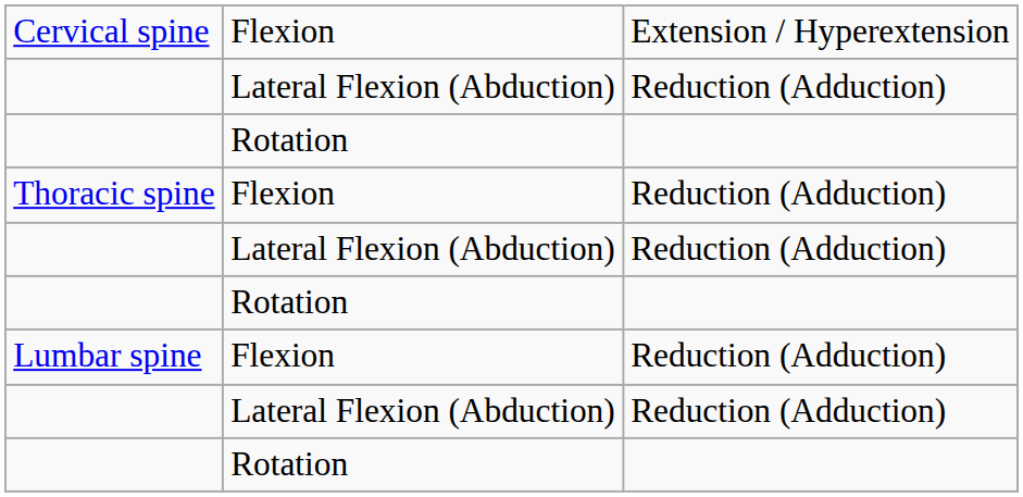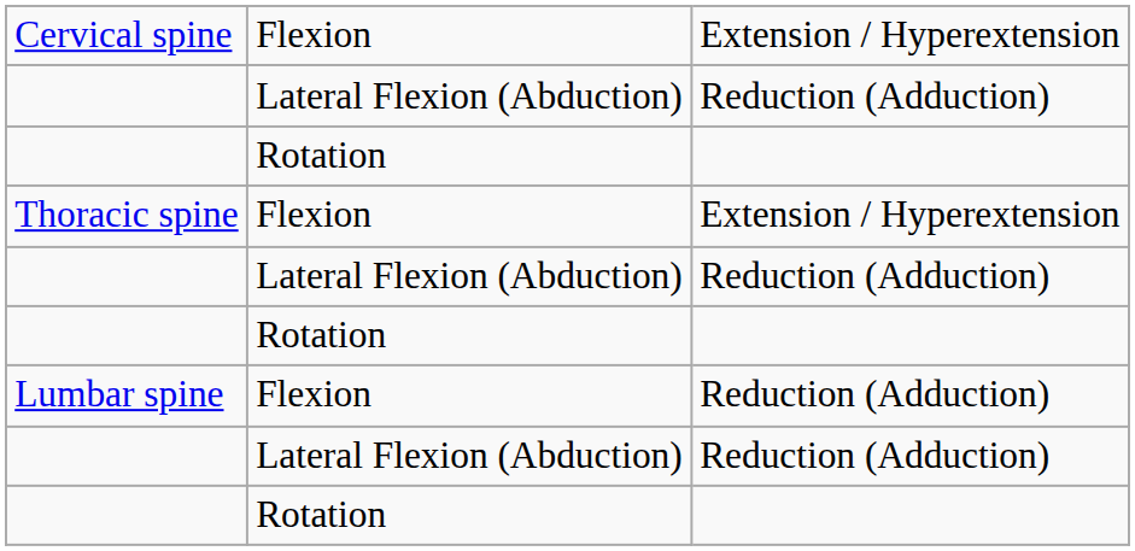 <table class="wikitable">
 <tr>
 <td><a href='#'>Cervical spine</a></td>
 <td>Flexion</td>
 <td>Extension / Hyperextension</td>
 </tr>
 <tr>
 <td></td>
 <td>Lateral Flexion (Abduction)</td>
 <td>Reduction (Adduction)</td>
 </tr>
 <tr>
 <td></td>
 <td>Rotation</td>
 <td></td>
 </tr>
 <tr>
 <td><a href='#'>Thoracic spine</a></td>
 <td>Flexion</td>
-<td>Reduction (Adduction)</td>
+<td>Extension / Hyperextension</td>
 </tr>
 <tr>
 <td></td>
 <td>Lateral Flexion (Abduction)</td>
 <td>Reduction (Adduction)</td>
 </tr>
 <tr>
 <td></td>
 <td>Rotation</td>
 <td></td>
 </tr>
 <tr>
 <td><a href='#'>Lumbar spine</a></td>
 <td>Flexion</td>
 <td>Reduction (Adduction)</td>
 </tr>
 <tr>
 <td></td>
 <td>Lateral Flexion (Abduction)</td>
 <td>Reduction (Adduction)</td>
 </tr>
 <tr>
 <td></td>
 <td>Rotation</td>
 <td></td>
 </tr>
 </table>
